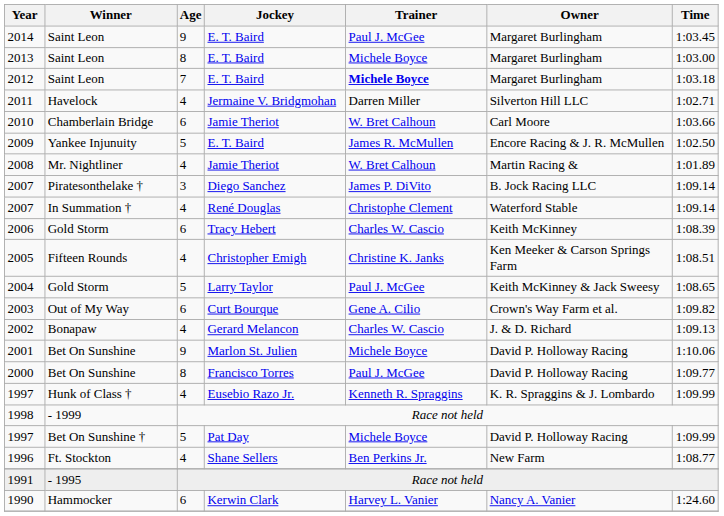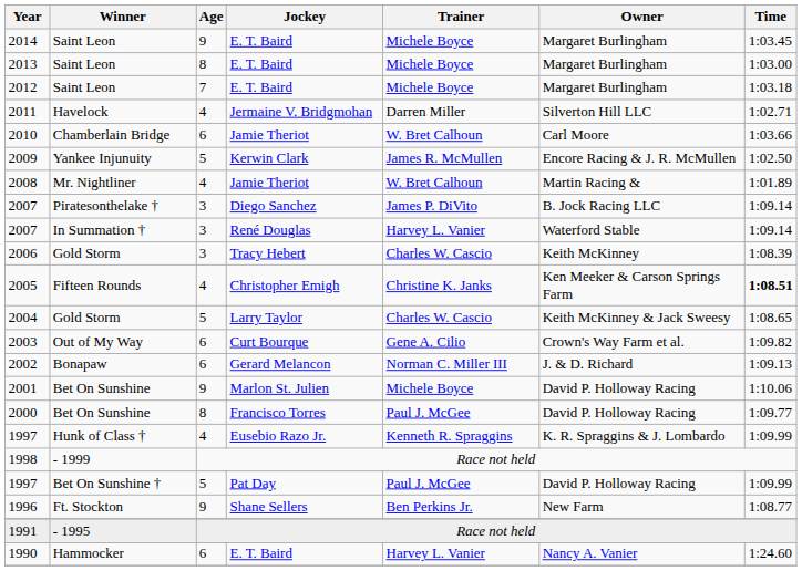 <table class="wikitable sortable" style="font-size:90%">
 <tr>
 <th style="width:38px">Year<br></th>
 <th style="width:140px">Winner<br></th>
 <th>Age<br></th>
 <th style="width:150px">Jockey<br></th>
 <th style="width:150px">Trainer<br></th>
 <th style="width:200px">Owner<br></th>
 <th>Time<br></th>
 </tr>
 <tr>
 <td>2014</td>
 <td>Saint Leon</td>
 <td>9</td>
 <td><a href='#'>E. T. Baird</a></td>
-<td><a href='#'>Paul J. McGee</a></td>
+<td><a href='#'>Michele Boyce</a></td>
 <td>Margaret Burlingham</td>
 <td>1:03.45</td>
 </tr>
 <tr>
 <td>2013</td>
 <td>Saint Leon</td>
 <td>8</td>
 <td><a href='#'>E. T. Baird</a></td>
 <td><a href='#'>Michele Boyce</a></td>
 <td>Margaret Burlingham</td>
 <td>1:03.00</td>
 </tr>
 <tr>
 <td>2012</td>
 <td>Saint Leon</td>
 <td>7</td>
 <td><a href='#'>E. T. Baird</a></td>
-<td><strong><a href='#'>Michele Boyce</a></strong></td>
+<td><a href='#'>Michele Boyce</a></td>
 <td>Margaret Burlingham</td>
 <td>1:03.18</td>
 </tr>
 <tr>
 <td>2011</td>
 <td>Havelock</td>
 <td>4</td>
 <td><a href='#'>Jermaine V. Bridgmohan</a></td>
 <td>Darren Miller</td>
 <td>Silverton Hill LLC</td>
 <td>1:02.71</td>
 </tr>
 <tr>
 <td>2010</td>
 <td>Chamberlain Bridge</td>
 <td>6</td>
 <td><a href='#'>Jamie Theriot</a></td>
 <td><a href='#'>W. Bret Calhoun</a></td>
 <td>Carl Moore</td>
 <td>1:03.66</td>
 </tr>
 <tr>
 <td>2009</td>
 <td>Yankee Injunuity</td>
 <td>5</td>
-<td><a href='#'>E. T. Baird</a></td>
+<td><a href='#'>Kerwin Clark</a></td>
 <td><a href='#'>James R. McMullen</a></td>
 <td>Encore Racing & J. R. McMullen</td>
 <td>1:02.50</td>
 </tr>
 <tr>
 <td>2008</td>
 <td>Mr. Nightliner</td>
 <td>4</td>
 <td><a href='#'>Jamie Theriot</a></td>
 <td><a href='#'>W. Bret Calhoun</a></td>
 <td>Martin Racing &</td>
 <td>1:01.89</td>
 </tr>
 <tr>
 <td>2007</td>
 <td>Piratesonthelake †</td>
 <td>3</td>
 <td><a href='#'>Diego Sanchez</a></td>
 <td><a href='#'>James P. DiVito</a></td>
 <td>B. Jock Racing LLC</td>
 <td>1:09.14</td>
 </tr>
 <tr>
 <td>2007</td>
 <td>In Summation †</td>
-<td>4</td>
+<td>3</td>
 <td><a href='#'>René Douglas</a></td>
-<td><a href='#'>Christophe Clement</a></td>
+<td><a href='#'>Harvey L. Vanier</a></td>
 <td>Waterford Stable</td>
 <td>1:09.14</td>
 </tr>
 <tr>
 <td>2006</td>
 <td>Gold Storm</td>
-<td>6</td>
+<td>3</td>
 <td><a href='#'>Tracy Hebert</a></td>
 <td><a href='#'>Charles W. Cascio</a></td>
 <td>Keith McKinney</td>
 <td>1:08.39</td>
 </tr>
 <tr>
 <td>2005</td>
 <td>Fifteen Rounds</td>
 <td>4</td>
 <td><a href='#'>Christopher Emigh</a></td>
 <td><a href='#'>Christine K. Janks</a></td>
 <td>Ken Meeker & Carson Springs Farm</td>
-<td>1:08.51</td>
+<td><strong>1:08.51</strong></td>
 </tr>
 <tr>
 <td>2004</td>
 <td>Gold Storm</td>
 <td>5</td>
 <td><a href='#'>Larry Taylor</a></td>
-<td><a href='#'>Paul J. McGee</a></td>
+<td><a href='#'>Charles W. Cascio</a></td>
 <td>Keith McKinney & Jack Sweesy</td>
 <td>1:08.65</td>
 </tr>
 <tr>
 <td>2003</td>
 <td>Out of My Way</td>
 <td>6</td>
 <td><a href='#'>Curt Bourque</a></td>
 <td><a href='#'>Gene A. Cilio</a></td>
 <td>Crown's Way Farm et al.</td>
 <td>1:09.82</td>
 </tr>
 <tr>
 <td>2002</td>
 <td>Bonapaw</td>
-<td>4</td>
+<td>6</td>
 <td><a href='#'>Gerard Melancon</a></td>
-<td><a href='#'>Charles W. Cascio</a></td>
+<td><a href='#'>Norman C. Miller III</a></td>
 <td>J. & D. Richard</td>
 <td>1:09.13</td>
 </tr>
 <tr>
 <td>2001</td>
 <td>Bet On Sunshine</td>
 <td>9</td>
 <td><a href='#'>Marlon St. Julien</a></td>
 <td><a href='#'>Michele Boyce</a></td>
 <td>David P. Holloway Racing</td>
 <td>1:10.06</td>
 </tr>
 <tr>
 <td>2000</td>
 <td>Bet On Sunshine</td>
 <td>8</td>
 <td><a href='#'>Francisco Torres</a></td>
 <td><a href='#'>Paul J. McGee</a></td>
 <td>David P. Holloway Racing</td>
 <td>1:09.77</td>
 </tr>
 <tr>
 <td>1997</td>
 <td>Hunk of Class †</td>
 <td>4</td>
 <td><a href='#'>Eusebio Razo Jr.</a></td>
 <td><a href='#'>Kenneth R. Spraggins</a></td>
 <td>K. R. Spraggins & J. Lombardo</td>
 <td>1:09.99</td>
 </tr>
 <tr>
 <td>1998</td>
 <td>- 1999</td>
 <td align=center  colspan=7><em>Race not held</em></td>
 </tr>
 <tr>
 <td>1997</td>
 <td>Bet On Sunshine †</td>
 <td>5</td>
 <td><a href='#'>Pat Day</a></td>
-<td><a href='#'>Michele Boyce</a></td>
+<td><a href='#'>Paul J. McGee</a></td>
 <td>David P. Holloway Racing</td>
 <td>1:09.99</td>
 </tr>
 <tr>
 <td>1996</td>
 <td>Ft. Stockton</td>
-<td>4</td>
+<td>9</td>
 <td><a href='#'>Shane Sellers</a></td>
 <td><a href='#'>Ben Perkins Jr.</a></td>
 <td>New Farm</td>
 <td>1:08.77</td>
 </tr>
 <tr>
 </tr>
 <tr bgcolor="#eeeeee">
 <td>1991</td>
 <td>- 1995</td>
 <td align=center  colspan=7><em>Race not held</em></td>
 </tr>
 <tr>
 <td>1990</td>
 <td>Hammocker</td>
 <td>6</td>
-<td><a href='#'>Kerwin Clark</a></td>
+<td><a href='#'>E. T. Baird</a></td>
 <td><a href='#'>Harvey L. Vanier</a></td>
 <td><a href='#'>Nancy A. Vanier</a></td>
 <td>1:24.60</td>
 </tr>
 <tr>
 </tr>
 </table>
